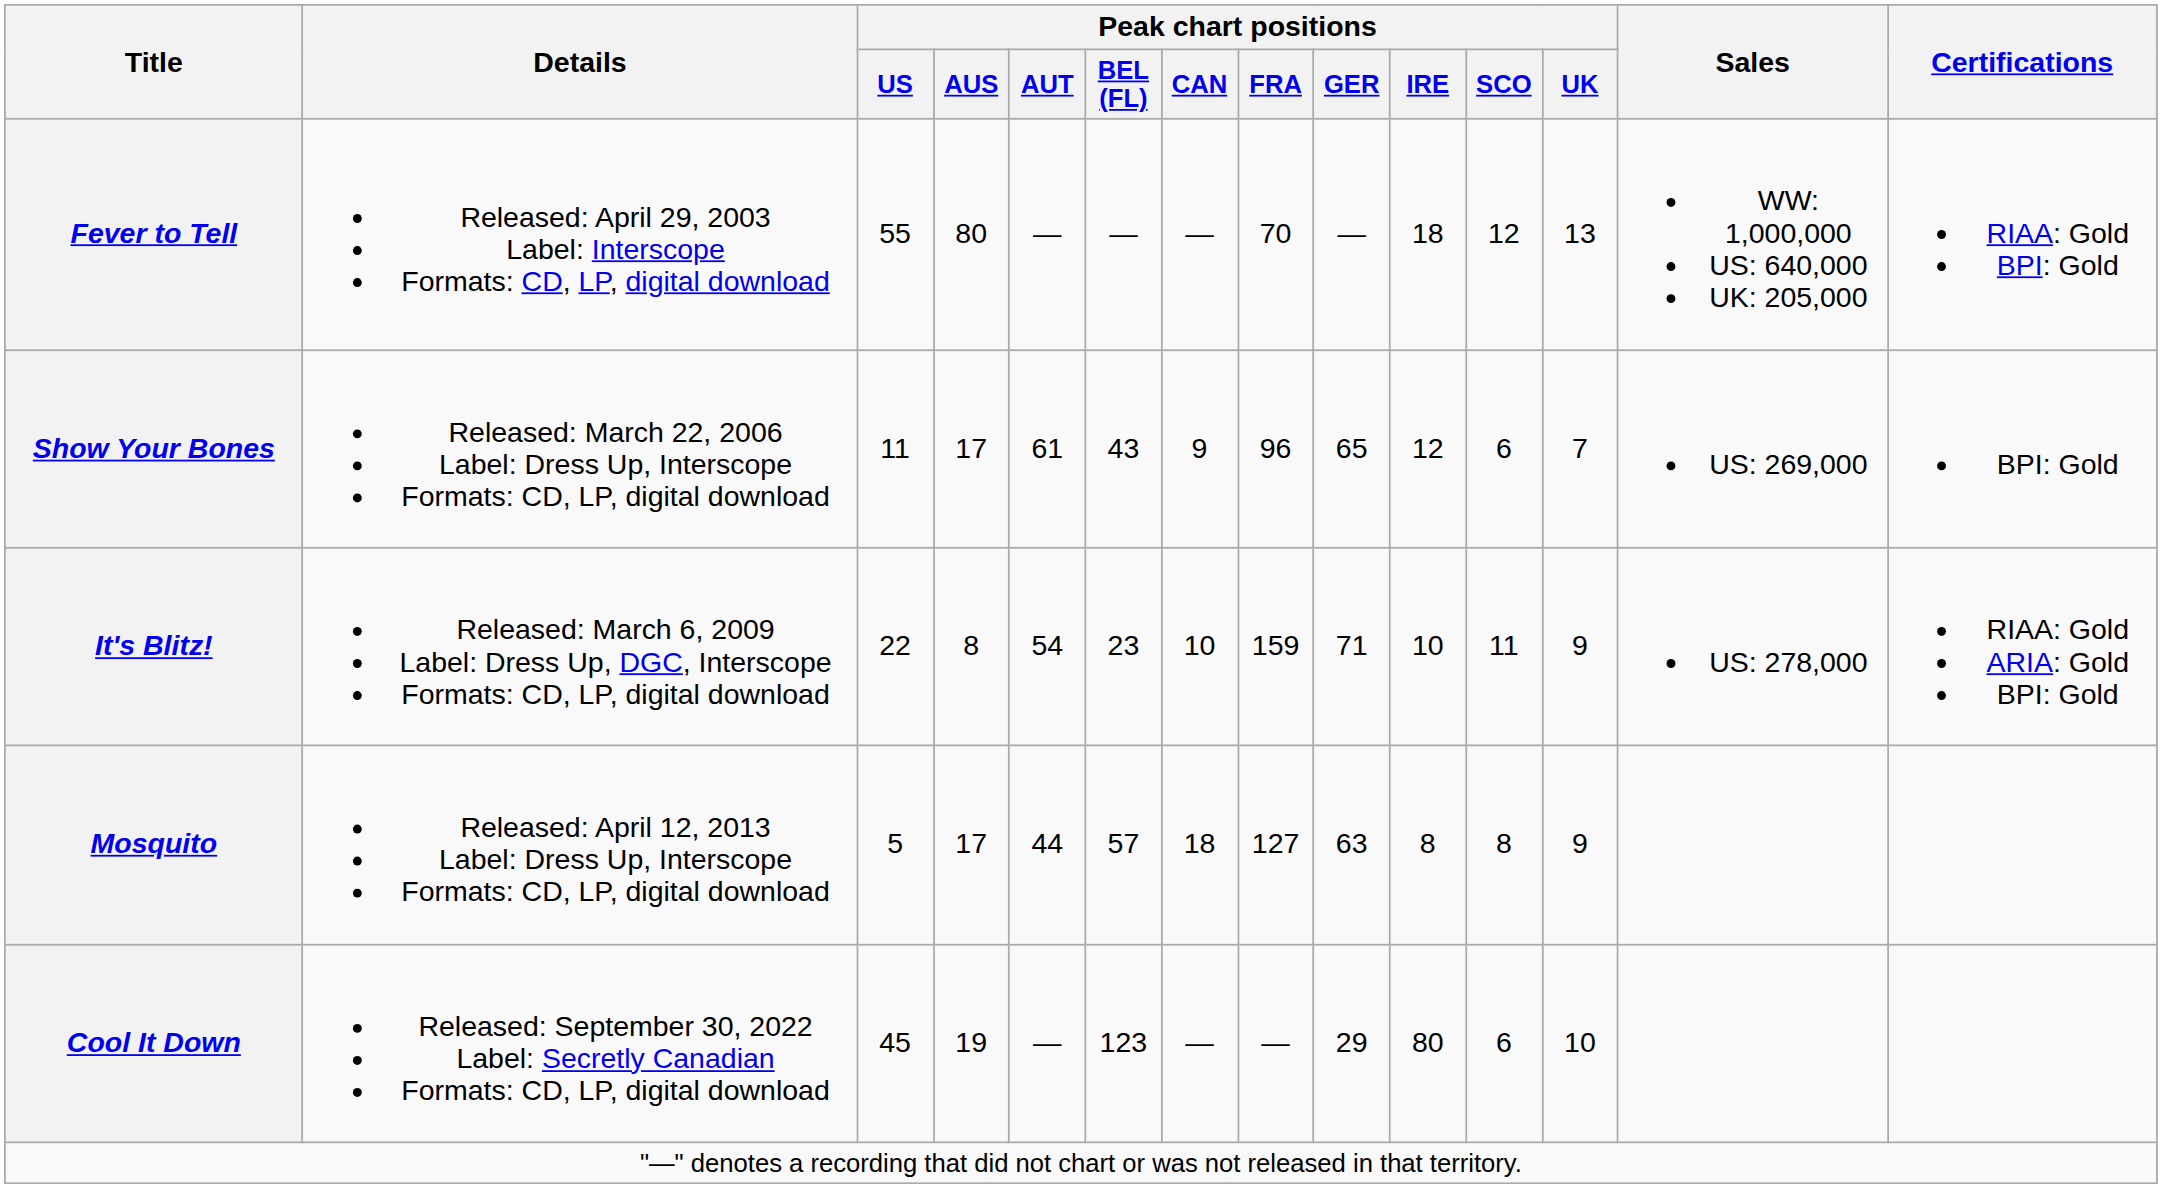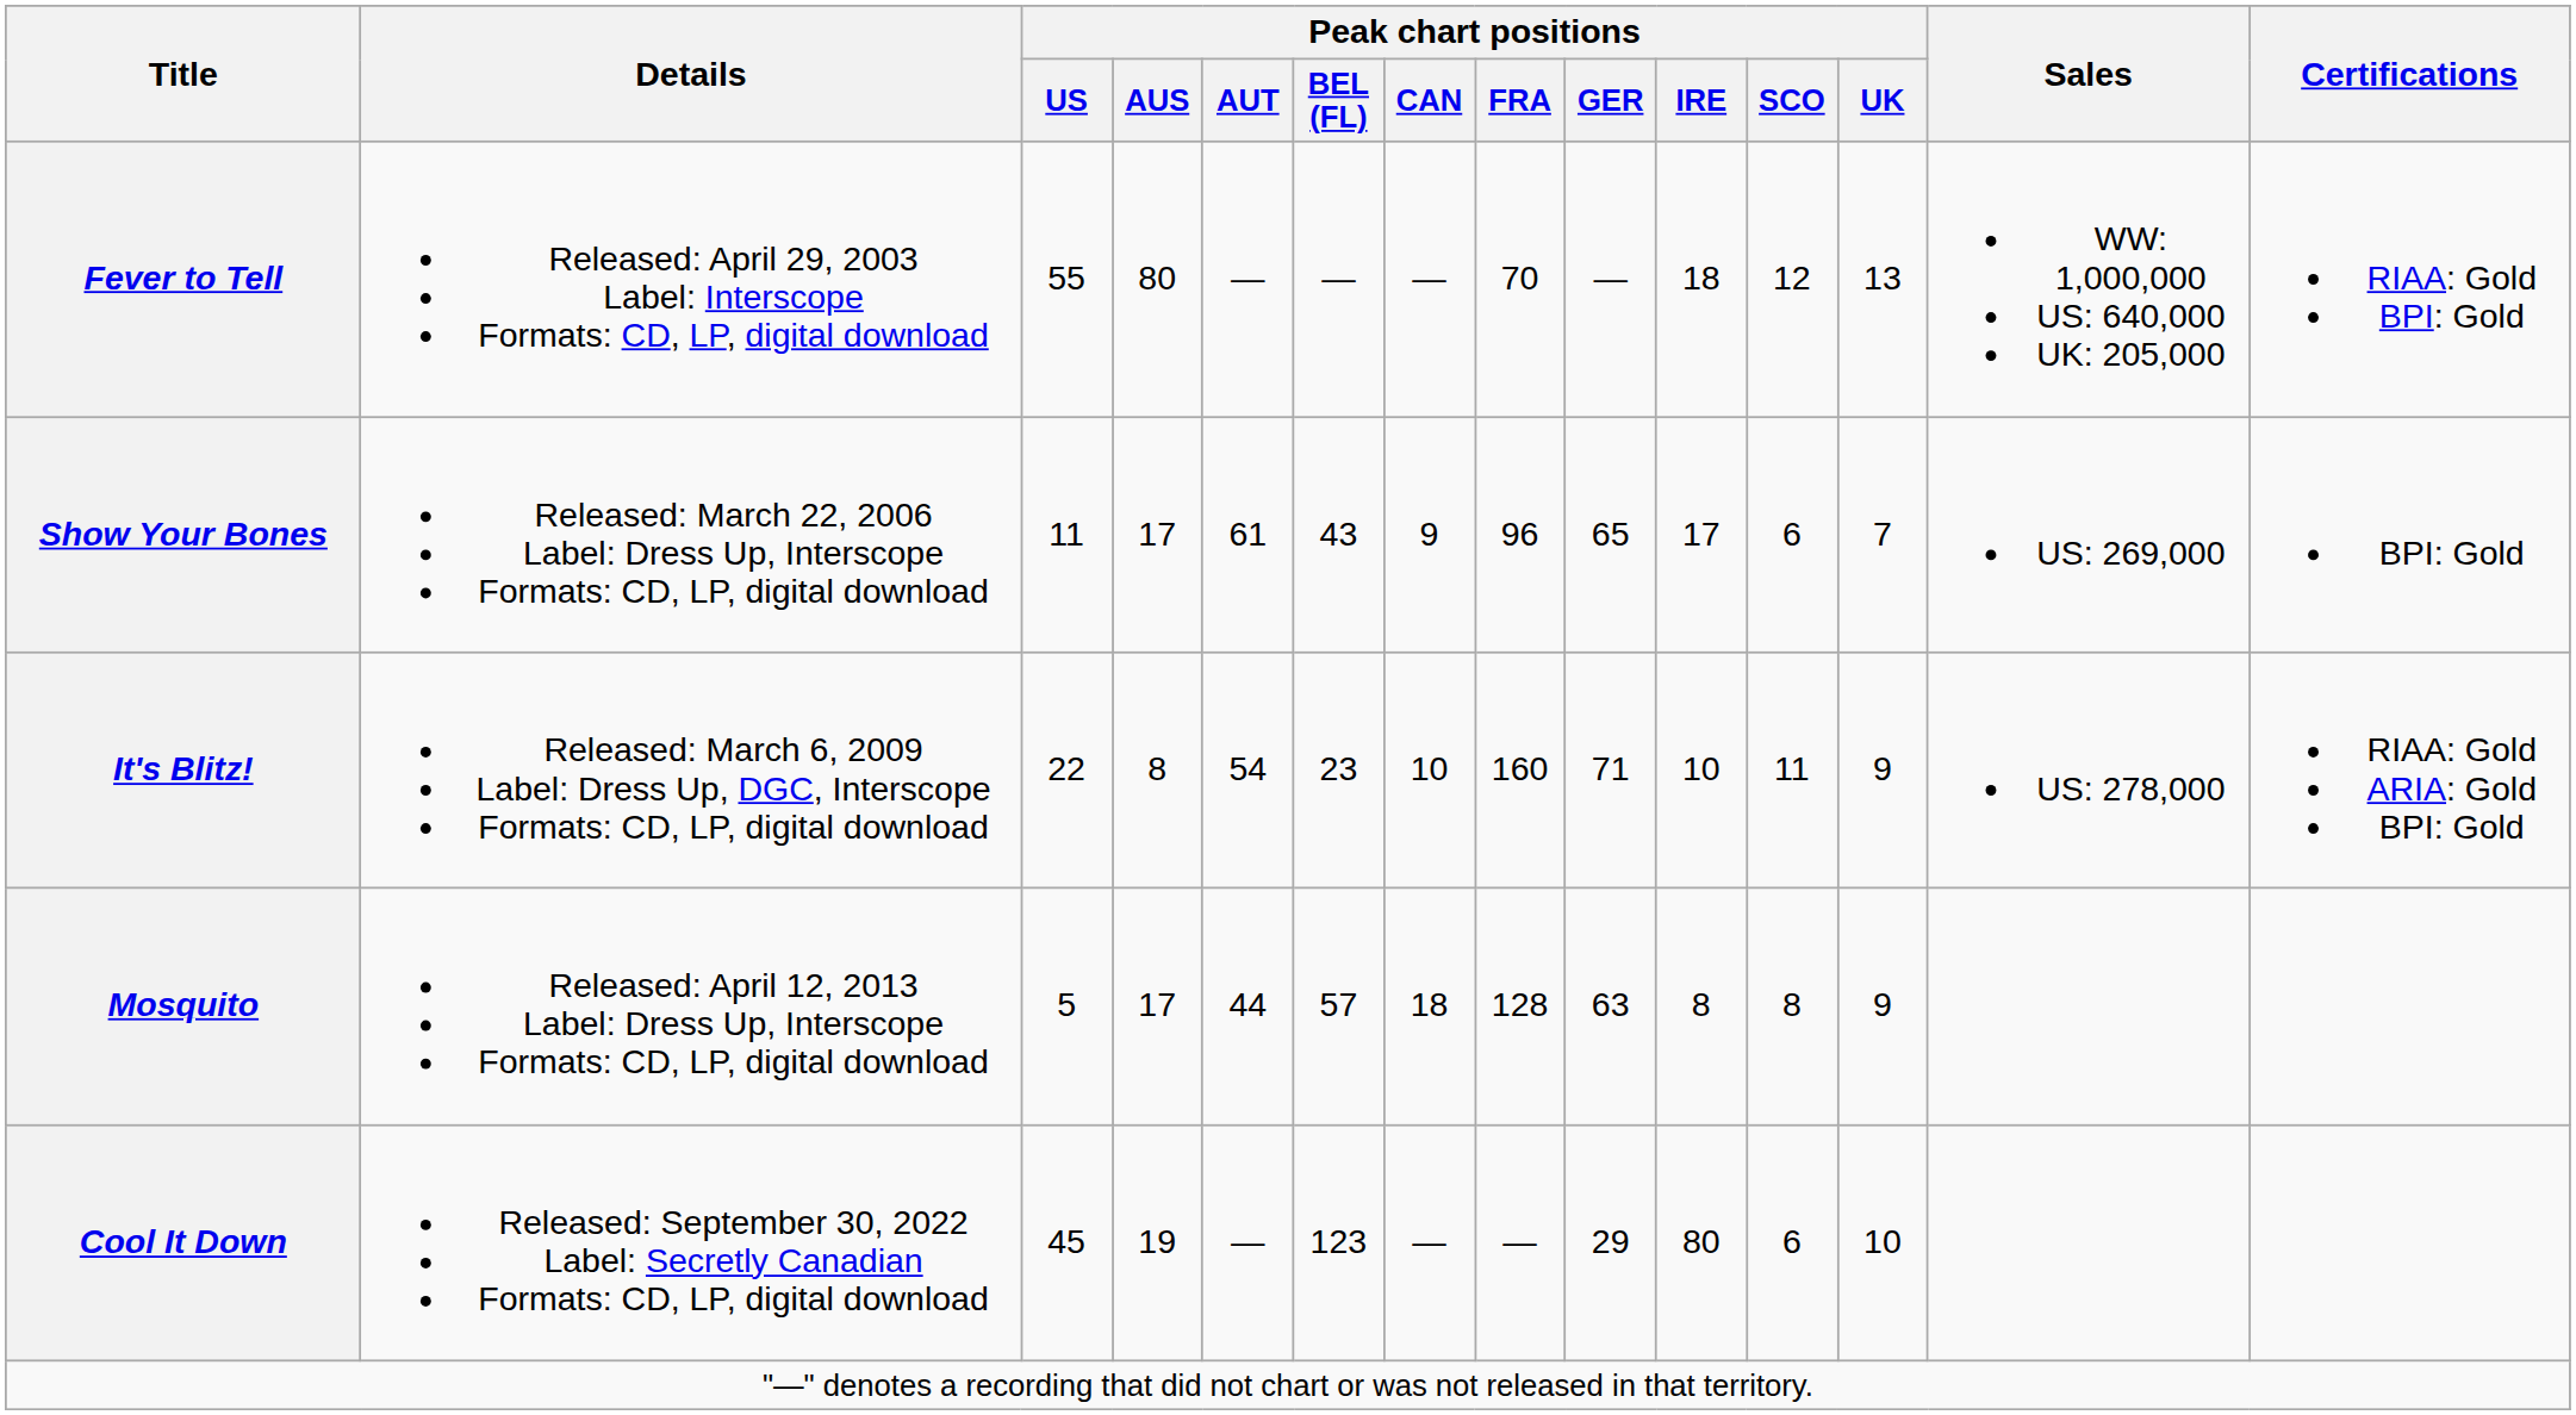 <table class="wikitable plainrowheaders" style="text-align:center;">
 <tr>
 <th scope="col" rowspan="2" style="width:10em;">Title</th>
 <th scope="col" rowspan="2" style="width:19em;">Details</th>
 <th scope="col" colspan="10">Peak chart positions</th>
 <th scope="col" rowspan="2" style="width:9em;">Sales</th>
 <th scope="col" rowspan="2" style="width:9em;"><a href='#'>Certifications</a></th>
 </tr>
 <tr>
 <th scope="col" style="width:2.5em;font-size:90%;"><a href='#'>US</a><br></th>
 <th scope="col" style="width:2.5em;font-size:90%;"><a href='#'>AUS</a><br></th>
 <th scope="col" style="width:2.5em;font-size:90%;"><a href='#'>AUT</a><br></th>
 <th scope="col" style="width:2.5em;font-size:90%;"><a href='#'>BEL<br>(FL)</a><br></th>
 <th scope="col" style="width:2.5em;font-size:90%;"><a href='#'>CAN</a><br></th>
 <th scope="col" style="width:2.5em;font-size:90%;"><a href='#'>FRA</a><br></th>
 <th scope="col" style="width:2.5em;font-size:90%;"><a href='#'>GER</a><br></th>
 <th scope="col" style="width:2.5em;font-size:90%;"><a href='#'>IRE</a><br></th>
 <th scope="col" style="width:2.5em;font-size:90%;"><a href='#'>SCO</a><br></th>
 <th scope="col" style="width:2.5em;font-size:90%;"><a href='#'>UK</a><br></th>
 </tr>
 <tr>
 <th scope="row"><em><a href='#'>Fever to Tell</a></em></th>
 <td><br><ul><li>Released: April 29, 2003</li><li>Label: <a href='#'>Interscope</a></li><li>Formats: <a href='#'>CD</a>, <a href='#'>LP</a>, <a href='#'>digital download</a></li></ul></td>
 <td>55</td>
 <td>80</td>
 <td>—</td>
 <td>—</td>
 <td>—</td>
 <td>70</td>
 <td>—</td>
 <td>18</td>
 <td>12</td>
 <td>13</td>
 <td><br><ul><li>WW: 1,000,000</li><li>US: 640,000</li><li>UK: 205,000</li></ul></td>
 <td><br><ul><li><a href='#'>RIAA</a>: Gold</li><li><a href='#'>BPI</a>: Gold</li></ul></td>
 </tr>
 <tr>
 <th scope="row"><em><a href='#'>Show Your Bones</a></em></th>
 <td><br><ul><li>Released: March 22, 2006</li><li>Label: Dress Up, Interscope</li><li>Formats: CD, LP, digital download</li></ul></td>
 <td>11</td>
 <td>17</td>
 <td>61</td>
 <td>43</td>
 <td>9</td>
 <td>96</td>
 <td>65</td>
-<td>12</td>
+<td>17</td>
 <td>6</td>
 <td>7</td>
 <td><br><ul><li>US: 269,000</li></ul></td>
 <td><br><ul><li>BPI: Gold</li></ul></td>
 </tr>
 <tr>
 <th scope="row"><em><a href='#'>It's Blitz!</a></em></th>
 <td><br><ul><li>Released: March 6, 2009</li><li>Label: Dress Up, <a href='#'>DGC</a>, Interscope</li><li>Formats: CD, LP, digital download</li></ul></td>
 <td>22</td>
 <td>8</td>
 <td>54</td>
 <td>23</td>
 <td>10</td>
-<td>159</td>
+<td>160</td>
 <td>71</td>
 <td>10</td>
 <td>11</td>
 <td>9</td>
 <td><br><ul><li>US: 278,000</li></ul></td>
 <td><br><ul><li>RIAA: Gold</li><li><a href='#'>ARIA</a>: Gold</li><li>BPI: Gold</li></ul></td>
 </tr>
 <tr>
 <th scope="row"><em><a href='#'>Mosquito</a></em></th>
 <td><br><ul><li>Released: April 12, 2013</li><li>Label: Dress Up, Interscope</li><li>Formats: CD, LP, digital download</li></ul></td>
 <td>5</td>
 <td>17</td>
 <td>44</td>
 <td>57</td>
 <td>18</td>
-<td>127</td>
+<td>128</td>
 <td>63</td>
 <td>8</td>
 <td>8</td>
 <td>9</td>
 <td></td>
 <td></td>
 </tr>
 <tr>
 <th scope="row"><em><a href='#'>Cool It Down</a></em></th>
 <td><br><ul><li>Released: September 30, 2022</li><li>Label: <a href='#'>Secretly Canadian</a></li><li>Formats: CD, LP, digital download</li></ul></td>
 <td>45</td>
 <td>19</td>
 <td>—</td>
 <td>123</td>
 <td>—</td>
 <td>—</td>
 <td>29</td>
 <td>80</td>
 <td>6</td>
 <td>10</td>
 <td></td>
 <td></td>
 </tr>
 <tr>
 <td colspan="14" style="font-size:90%">"—" denotes a recording that did not chart or was not released in that territory.</td>
 </tr>
 </table>
